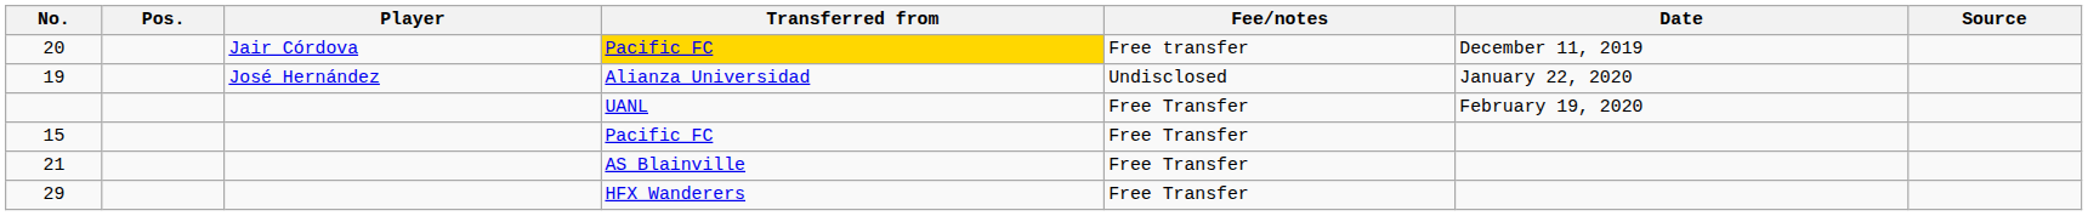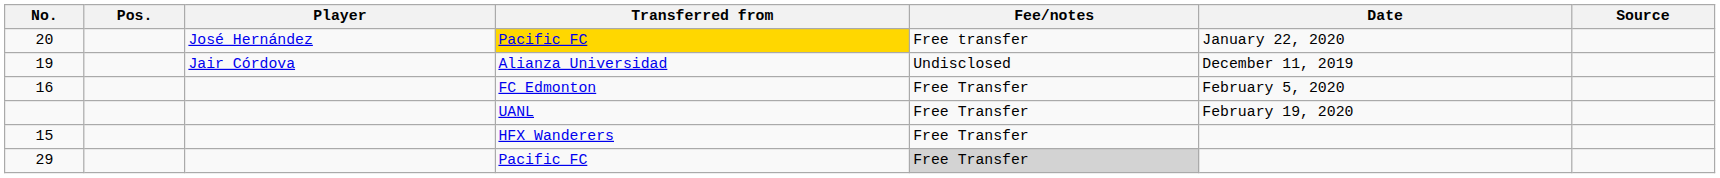 <table class="wikitable sortable" style="width:90%; font-size:95%;">
 <tr>
 <th>No.</th>
 <th>Pos.</th>
 <th>Player</th>
 <th>Transferred from</th>
 <th>Fee/notes</th>
 <th>Date</th>
 <th>Source</th>
 </tr>
 <tr>
 <td align=center>20</td>
 <td align=center></td>
-<td> <a href='#'>Jair Córdova</a></td>
+<td> <a href='#'>José Hernández</a></td>
 <td style="background: gold;"> <a href='#'>Pacific FC</a></td>
 <td>Free transfer</td>
-<td>December 11, 2019</td>
+<td>January 22, 2020</td>
 <td></td>
 </tr>
 <tr>
 <td align=center>19</td>
 <td align=center></td>
-<td> <a href='#'>José Hernández</a></td>
+<td> <a href='#'>Jair Córdova</a></td>
 <td> <a href='#'>Alianza Universidad</a></td>
 <td>Undisclosed</td>
-<td>January 22, 2020</td>
+<td>December 11, 2019</td>
+<td></td>
+</tr>
+<tr>
+<td align=center>16</td>
+<td align=center></td>
+<td></td>
+<td> <a href='#'>FC Edmonton</a></td>
+<td>Free Transfer</td>
+<td>February 5, 2020</td>
 <td></td>
 </tr>
 <tr>
 <td align=center></td>
 <td align=center></td>
 <td></td>
 <td> <a href='#'>UANL</a></td>
 <td>Free Transfer</td>
 <td>February 19, 2020</td>
 <td></td>
 </tr>
 <tr>
 <td align=center>15</td>
 <td align=center></td>
 <td></td>
-<td> <a href='#'>Pacific FC</a></td>
-<td>Free Transfer</td>
-<td></td>
-<td></td>
-</tr>
-<tr>
-<td align=center>21</td>
-<td align=center></td>
-<td></td>
-<td> <a href='#'>AS Blainville</a></td>
+<td> <a href='#'>HFX Wanderers</a></td>
 <td>Free Transfer</td>
 <td></td>
 <td></td>
 </tr>
 <tr>
 <td align=center>29</td>
 <td align=center></td>
 <td></td>
-<td> <a href='#'>HFX Wanderers</a></td>
-<td>Free Transfer</td>
+<td> <a href='#'>Pacific FC</a></td>
+<td style="background: lightgrey;">Free Transfer</td>
 <td></td>
 <td></td>
 </tr>
 </table>
